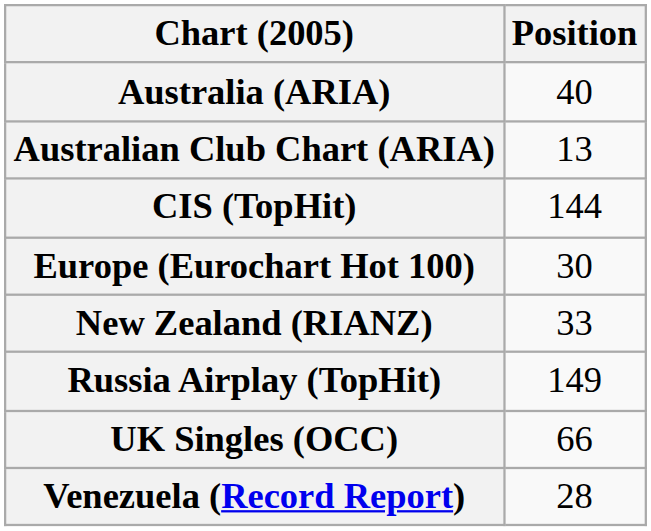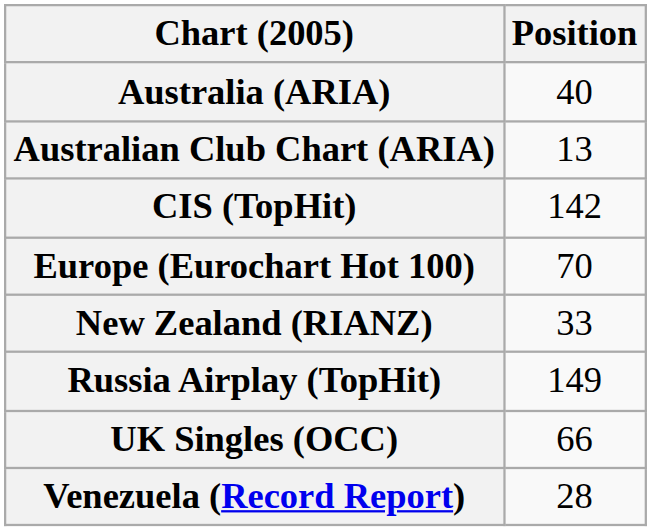 <table class="wikitable sortable plainrowheaders" style="text-align:center">
 <tr>
 <th>Chart (2005)</th>
 <th>Position</th>
 </tr>
 <tr>
 <th scope="row">Australia (ARIA)</th>
 <td>40</td>
 </tr>
 <tr>
 <th scope="row">Australian Club Chart (ARIA)</th>
 <td>13</td>
 </tr>
 <tr>
 <th scope="row">CIS (TopHit)</th>
-<td>144</td>
+<td>142</td>
 </tr>
 <tr>
 <th scope="row">Europe (Eurochart Hot 100)</th>
-<td>30</td>
+<td>70</td>
 </tr>
 <tr>
 <th scope="row">New Zealand (RIANZ)</th>
 <td>33</td>
 </tr>
 <tr>
 <th scope="row">Russia Airplay (TopHit)</th>
 <td>149</td>
 </tr>
 <tr>
 <th scope="row">UK Singles (OCC)</th>
 <td>66</td>
 </tr>
 <tr>
 <th scope="row">Venezuela (<a href='#'>Record Report</a>)</th>
 <td>28</td>
 </tr>
 </table>
